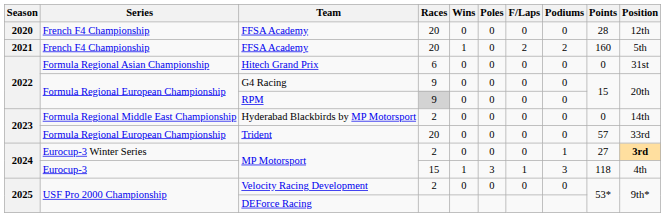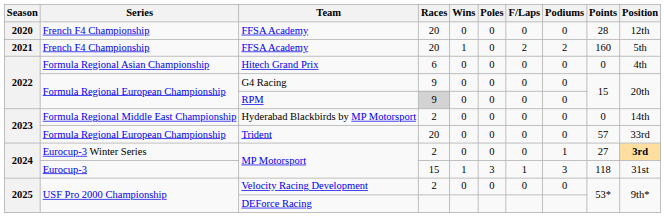 <table class="wikitable" style="font-size: 90%; text-align:center">
 <tr>
 <th>Season</th>
 <th>Series</th>
 <th>Team</th>
 <th>Races</th>
 <th>Wins</th>
 <th>Poles</th>
 <th>F/Laps</th>
 <th>Podiums</th>
 <th>Points</th>
 <th>Position</th>
 </tr>
 <tr>
 <th>2020</th>
 <td align=left><a href='#'>French F4 Championship</a></td>
 <td align=left><a href='#'>FFSA Academy</a></td>
 <td>20</td>
 <td>0</td>
 <td>0</td>
 <td>0</td>
 <td>0</td>
 <td>28</td>
 <td>12th</td>
 </tr>
 <tr>
 <th>2021</th>
 <td align=left><a href='#'>French F4 Championship</a></td>
 <td align=left><a href='#'>FFSA Academy</a></td>
 <td>20</td>
 <td>1</td>
 <td>0</td>
 <td>2</td>
 <td>2</td>
 <td>160</td>
 <td>5th</td>
 </tr>
 <tr>
 <th rowspan="3">2022</th>
 <td align=left><a href='#'>Formula Regional Asian Championship</a></td>
 <td align=left><a href='#'>Hitech Grand Prix</a></td>
 <td>6</td>
 <td>0</td>
 <td>0</td>
 <td>0</td>
 <td>0</td>
 <td>0</td>
-<td>31st</td>
+<td>4th</td>
 </tr>
 <tr>
 <td rowspan="2" align="left"><a href='#'>Formula Regional European Championship</a></td>
 <td align=left>G4 Racing</td>
 <td>9</td>
 <td>0</td>
 <td>0</td>
 <td>0</td>
 <td>0</td>
 <td rowspan="2">15</td>
 <td rowspan="2">20th</td>
 </tr>
 <tr>
 <td align=left><a href='#'>RPM</a></td>
 <td style="background: lightgrey;">9</td>
 <td>0</td>
 <td>0</td>
 <td>0</td>
 <td>0</td>
 </tr>
 <tr>
 <th rowspan="2">2023</th>
 <td align=left><a href='#'>Formula Regional Middle East Championship</a></td>
 <td align=left>Hyderabad Blackbirds by <a href='#'>MP Motorsport</a></td>
 <td>2</td>
 <td>0</td>
 <td>0</td>
 <td>0</td>
 <td>0</td>
 <td>0</td>
 <td>14th</td>
 </tr>
 <tr>
 <td align="left"><a href='#'>Formula Regional European Championship</a></td>
 <td align="left"><a href='#'>Trident</a></td>
 <td>20</td>
 <td>0</td>
 <td>0</td>
 <td>0</td>
 <td>0</td>
 <td>57</td>
 <td>33rd</td>
 </tr>
 <tr>
 <th rowspan="2">2024</th>
 <td align="left" style="color:black;"><a href='#'>Eurocup-3</a> Winter Series</td>
 <td rowspan="2" align="left"><a href='#'>MP Motorsport</a></td>
 <td>2</td>
 <td>0</td>
 <td>0</td>
 <td>0</td>
 <td>1</td>
 <td>27</td>
 <td style="background:#FFDF9F;"><strong>3rd</strong></td>
 </tr>
 <tr>
 <td align="left" style="color:black;"><a href='#'>Eurocup-3</a></td>
 <td>15</td>
 <td>1</td>
 <td>3</td>
 <td>1</td>
 <td>3</td>
 <td>118</td>
-<td>4th</td>
+<td>31st</td>
 </tr>
 <tr>
 <th rowspan="2">2025</th>
 <td rowspan="2" align="left"><a href='#'>USF Pro 2000 Championship</a></td>
 <td align=left><a href='#'>Velocity Racing Development</a></td>
 <td>2</td>
 <td>0</td>
 <td>0</td>
 <td>0</td>
 <td>0</td>
 <td rowspan="2">53*</td>
 <td rowspan="2">9th*</td>
 </tr>
 <tr>
 <td align="left"><a href='#'>DEForce Racing</a></td>
 <td></td>
 <td></td>
 <td></td>
 <td></td>
 <td></td>
 </tr>
 </table>
